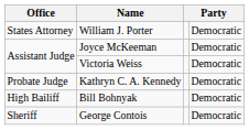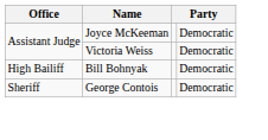 <table class="wikitable sortable">
 <tr>
 <th>Office</th>
 <th>Name</th>
 <th colspan="2">Party</th>
-</tr>
-<tr>
-<td>States Attorney</td>
-<td>William J. Porter</td>
-<td></td>
-<td>Democratic</td>
 </tr>
 <tr>
 <td rowspan=2>Assistant Judge</td>
 <td>Joyce McKeeman</td>
 <td></td>
 <td>Democratic</td>
 </tr>
 <tr>
 <td>Victoria Weiss</td>
-<td></td>
-<td>Democratic</td>
-</tr>
-<tr>
-<td>Probate Judge</td>
-<td>Kathryn C. A. Kennedy</td>
 <td></td>
 <td>Democratic</td>
 </tr>
 <tr>
 <td>High Bailiff</td>
 <td>Bill Bohnyak</td>
 <td></td>
 <td>Democratic</td>
 </tr>
 <tr>
 <td>Sheriff</td>
 <td>George Contois</td>
 <td></td>
 <td>Democratic</td>
 </tr>
 </table>
